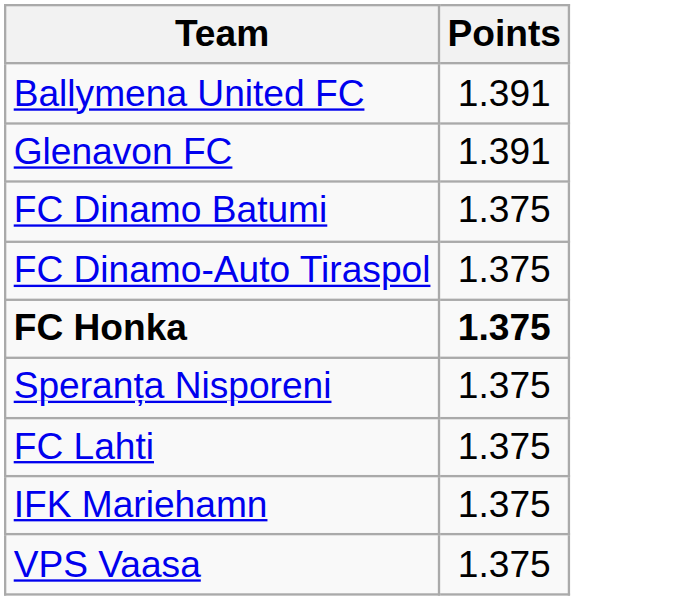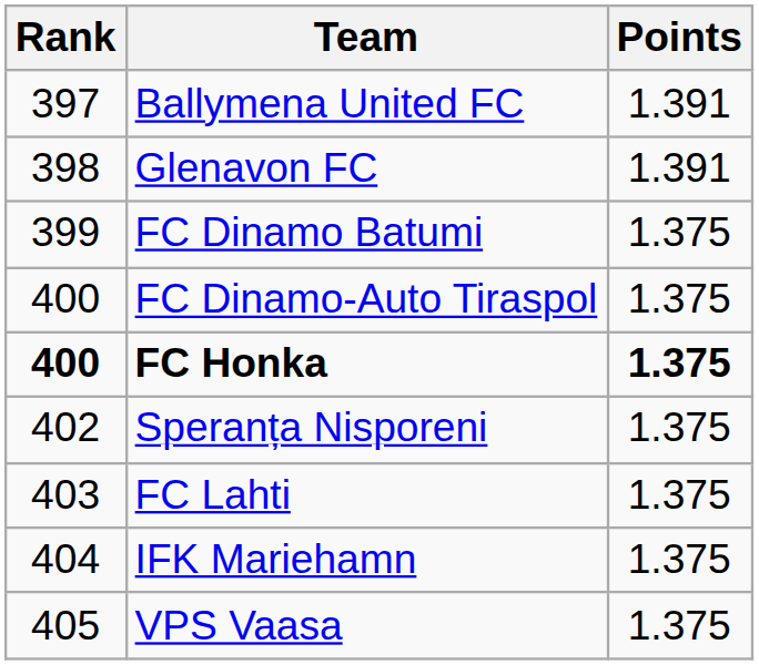 <table class="wikitable" style="text-align: center;">
 <tr>
+<th>Rank</th>
 <th>Team</th>
 <th>Points</th>
 </tr>
 <tr>
+<td>397</td>
 <td align=left> <a href='#'>Ballymena United FC</a></td>
 <td>1.391</td>
 </tr>
 <tr>
+<td>398</td>
 <td align=left> <a href='#'>Glenavon FC</a></td>
 <td>1.391</td>
 </tr>
 <tr>
+<td>399</td>
 <td align=left> <a href='#'>FC Dinamo Batumi</a></td>
 <td>1.375</td>
 </tr>
 <tr>
+<td>400</td>
 <td align=left> <a href='#'>FC Dinamo-Auto Tiraspol</a></td>
 <td>1.375</td>
 </tr>
 <tr>
+<td><strong>400</strong></td>
 <td align=left> <strong>FC Honka</strong></td>
 <td><strong> 1.375 </strong></td>
 </tr>
 <tr>
+<td>402</td>
 <td align=left> <a href='#'>Speranța Nisporeni</a></td>
 <td>1.375</td>
 </tr>
 <tr>
+<td>403</td>
 <td align=left> <a href='#'>FC Lahti</a></td>
 <td>1.375</td>
 </tr>
 <tr>
+<td>404</td>
 <td align=left> <a href='#'>IFK Mariehamn</a></td>
 <td>1.375</td>
 </tr>
 <tr>
+<td>405</td>
 <td align=left> <a href='#'>VPS Vaasa</a></td>
 <td>1.375</td>
 </tr>
 </table>
